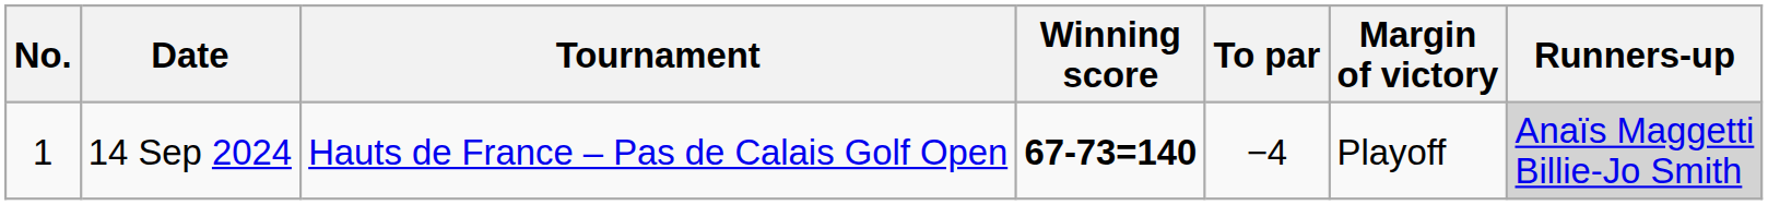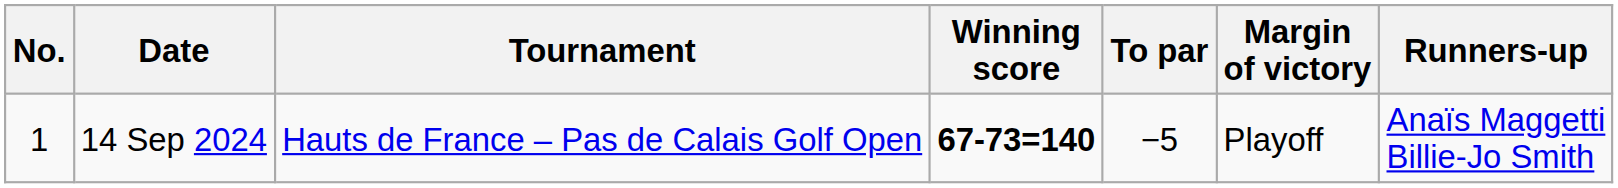 <table class="wikitable" style="font-size:95%;">
 <tr>
 <th>No.</th>
 <th>Date</th>
 <th>Tournament</th>
 <th>Winning<br>score</th>
 <th>To par</th>
 <th>Margin<br>of victory</th>
 <th>Runners-up</th>
 </tr>
 <tr>
 <td align=center>1</td>
 <td align=right>14 Sep <a href='#'>2024</a></td>
 <td><a href='#'>Hauts de France – Pas de Calais Golf Open</a></td>
 <td><strong>67-73=140</strong></td>
-<td align=center>−4</td>
+<td align=center>−5</td>
 <td>Playoff</td>
-<td style="background: lightgrey;"> <a href='#'>Anaïs Maggetti</a><br> <a href='#'>Billie-Jo Smith</a></td>
+<td> <a href='#'>Anaïs Maggetti</a><br> <a href='#'>Billie-Jo Smith</a></td>
 </tr>
 </table>
